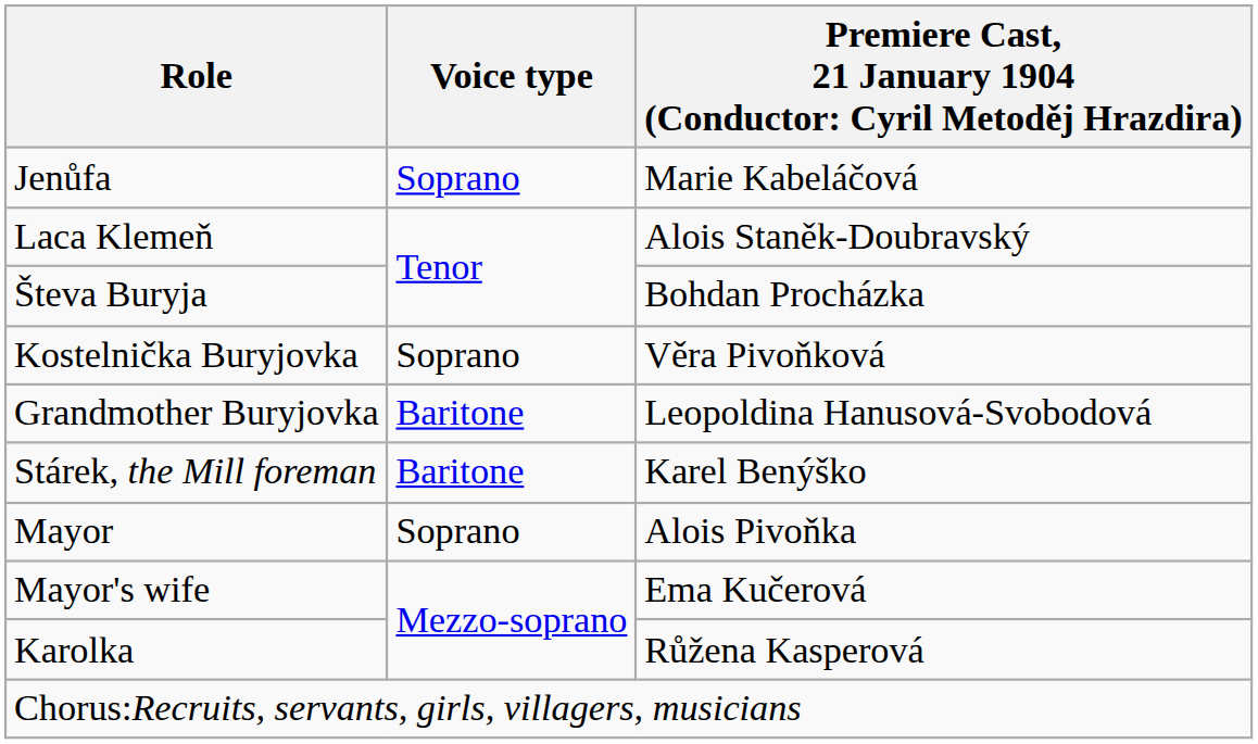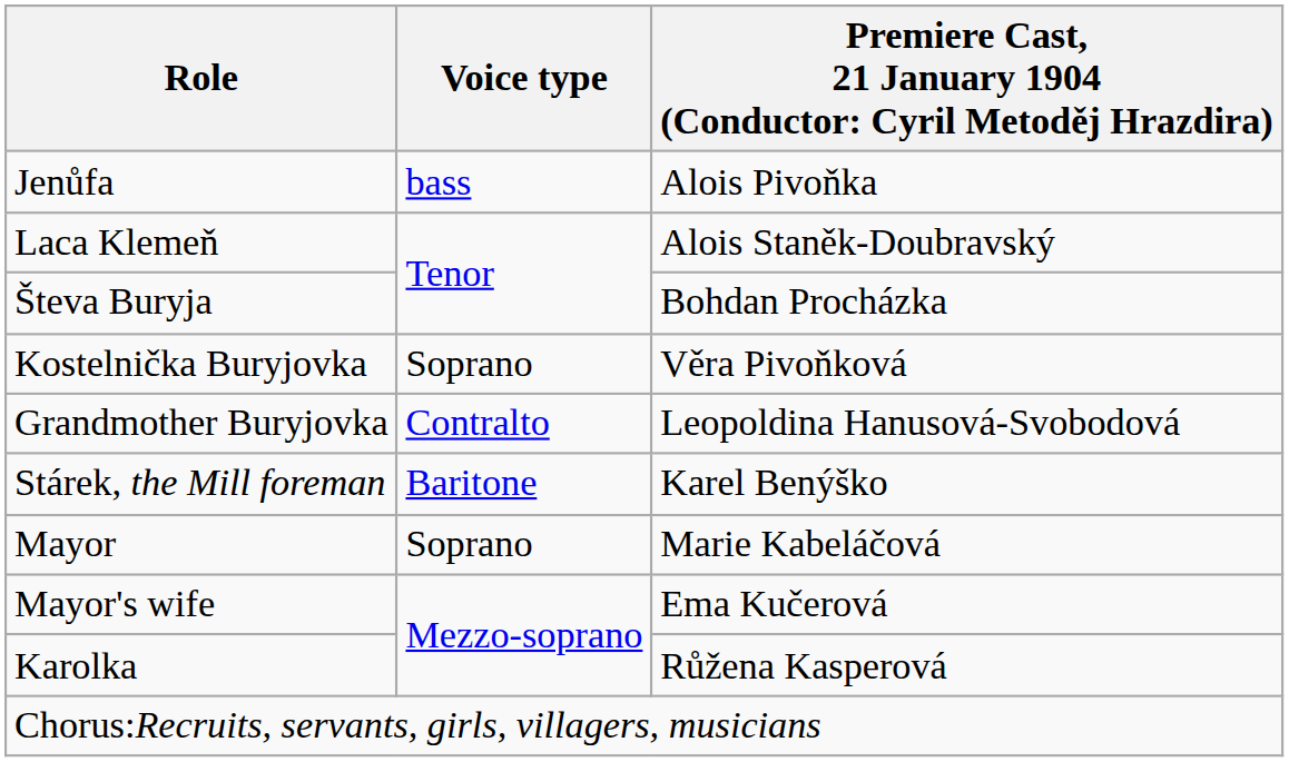 <table class="wikitable">
 <tr>
 <th>Role</th>
 <th>Voice type</th>
 <th>Premiere Cast,<br>21 January 1904<br>(Conductor: Cyril Metoděj Hrazdira)</th>
 </tr>
 <tr>
 <td>Jenůfa</td>
-<td><a href='#'>Soprano</a></td>
-<td>Marie Kabeláčová</td>
+<td><a href='#'>bass</a></td>
+<td>Alois Pivoňka</td>
 </tr>
 <tr>
 <td>Laca Klemeň</td>
 <td rowspan="2"><a href='#'>Tenor</a></td>
 <td>Alois Staněk-Doubravský</td>
 </tr>
 <tr>
 <td>Števa Buryja</td>
 <td>Bohdan Procházka</td>
 </tr>
 <tr>
 <td>Kostelnička Buryjovka</td>
 <td>Soprano</td>
 <td>Věra Pivoňková</td>
 </tr>
 <tr>
 <td>Grandmother Buryjovka</td>
-<td><a href='#'>Baritone</a></td>
+<td><a href='#'>Contralto</a></td>
 <td>Leopoldina Hanusová-Svobodová</td>
 </tr>
 <tr>
 <td>Stárek, <em>the Mill foreman</em></td>
 <td><a href='#'>Baritone</a></td>
 <td>Karel Benýško</td>
 </tr>
 <tr>
 <td>Mayor</td>
 <td>Soprano</td>
-<td>Alois Pivoňka</td>
+<td>Marie Kabeláčová</td>
 </tr>
 <tr>
 <td>Mayor's wife</td>
 <td rowspan="2"><a href='#'>Mezzo-soprano</a></td>
 <td>Ema Kučerová</td>
 </tr>
 <tr>
 <td>Karolka</td>
 <td>Růžena Kasperová</td>
 </tr>
 <tr>
 <td colspan="4">Chorus:<em>Recruits, servants, girls, villagers, musicians</em></td>
 </tr>
 </table>
